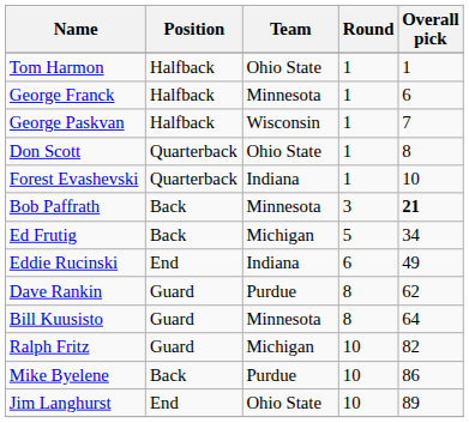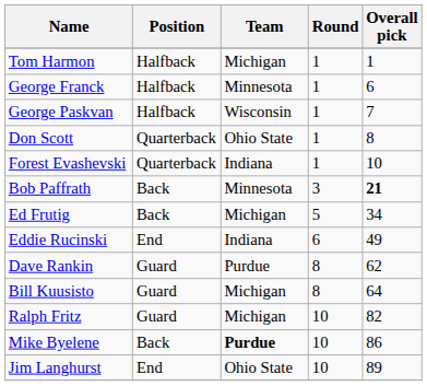 <table class="sortable wikitable">
 <tr>
 <th width="120">Name</th>
 <th width="80">Position</th>
 <th width="80">Team</th>
 <th width="25">Round</th>
 <th width="25">Overall pick</th>
 </tr>
 <tr align="left" bgcolor="">
 </tr>
 <tr>
 <td><a href='#'>Tom Harmon</a></td>
 <td>Halfback</td>
-<td>Ohio State</td>
+<td>Michigan</td>
 <td>1</td>
 <td>1</td>
 </tr>
 <tr>
 <td><a href='#'>George Franck</a></td>
 <td>Halfback</td>
 <td>Minnesota</td>
 <td>1</td>
 <td>6</td>
 </tr>
 <tr>
 <td><a href='#'>George Paskvan</a></td>
 <td>Halfback</td>
 <td>Wisconsin</td>
 <td>1</td>
 <td>7</td>
 </tr>
 <tr>
 <td><a href='#'>Don Scott</a></td>
 <td>Quarterback</td>
 <td>Ohio State</td>
 <td>1</td>
 <td>8</td>
 </tr>
 <tr>
 <td><a href='#'>Forest Evashevski</a></td>
 <td>Quarterback</td>
 <td>Indiana</td>
 <td>1</td>
 <td>10</td>
 </tr>
 <tr>
 <td><a href='#'>Bob Paffrath</a></td>
 <td>Back</td>
 <td>Minnesota</td>
 <td>3</td>
 <td><strong>21</strong></td>
 </tr>
 <tr>
 <td><a href='#'>Ed Frutig</a></td>
 <td>Back</td>
 <td>Michigan</td>
 <td>5</td>
 <td>34</td>
 </tr>
 <tr>
 <td><a href='#'>Eddie Rucinski</a></td>
 <td>End</td>
 <td>Indiana</td>
 <td>6</td>
 <td>49</td>
 </tr>
 <tr>
 <td><a href='#'>Dave Rankin</a></td>
 <td>Guard</td>
 <td>Purdue</td>
 <td>8</td>
 <td>62</td>
 </tr>
 <tr>
 <td><a href='#'>Bill Kuusisto</a></td>
 <td>Guard</td>
-<td>Minnesota</td>
+<td>Michigan</td>
 <td>8</td>
 <td>64</td>
 </tr>
 <tr>
 <td><a href='#'>Ralph Fritz</a></td>
 <td>Guard</td>
 <td>Michigan</td>
 <td>10</td>
 <td>82</td>
 </tr>
 <tr>
 <td><a href='#'>Mike Byelene</a></td>
 <td>Back</td>
-<td>Purdue</td>
+<td><strong>Purdue</strong></td>
 <td>10</td>
 <td>86</td>
 </tr>
 <tr>
 <td><a href='#'>Jim Langhurst</a></td>
 <td>End</td>
 <td>Ohio State</td>
 <td>10</td>
 <td>89</td>
 </tr>
 <tr>
 </tr>
 </table>
